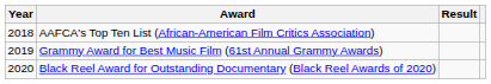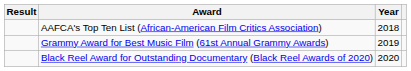 <table class="wikitable">
 <tr>
+<th>Result</th>
+<th>Award</th>
 <th>Year</th>
-<th>Award</th>
-<th>Result</th>
 <th></th>
 </tr>
 <tr>
+<td></td>
+<td>AAFCA's Top Ten List (<a href='#'>African-American Film Critics Association</a>)</td>
 <td>2018</td>
-<td>AAFCA's Top Ten List (<a href='#'>African-American Film Critics Association</a>)</td>
-<td></td>
 <td style="text-align: center;"></td>
 </tr>
 <tr>
+<td></td>
+<td><a href='#'>Grammy Award for Best Music Film</a> (<a href='#'>61st Annual Grammy Awards</a>)</td>
 <td>2019</td>
-<td><a href='#'>Grammy Award for Best Music Film</a> (<a href='#'>61st Annual Grammy Awards</a>)</td>
-<td></td>
 <td style="text-align: center;"></td>
 </tr>
 <tr>
+<td></td>
+<td><a href='#'>Black Reel Award for Outstanding Documentary</a> (<a href='#'>Black Reel Awards of 2020</a>)</td>
 <td>2020</td>
-<td><a href='#'>Black Reel Award for Outstanding Documentary</a> (<a href='#'>Black Reel Awards of 2020</a>)</td>
-<td></td>
 <td style="text-align: center;"></td>
 </tr>
 </table>
